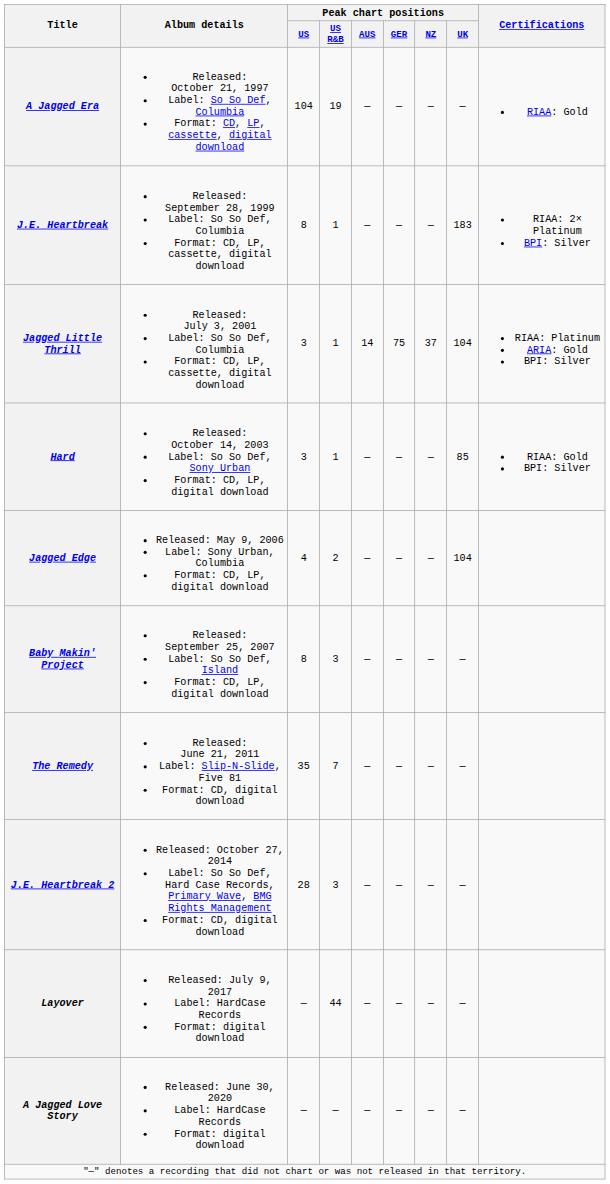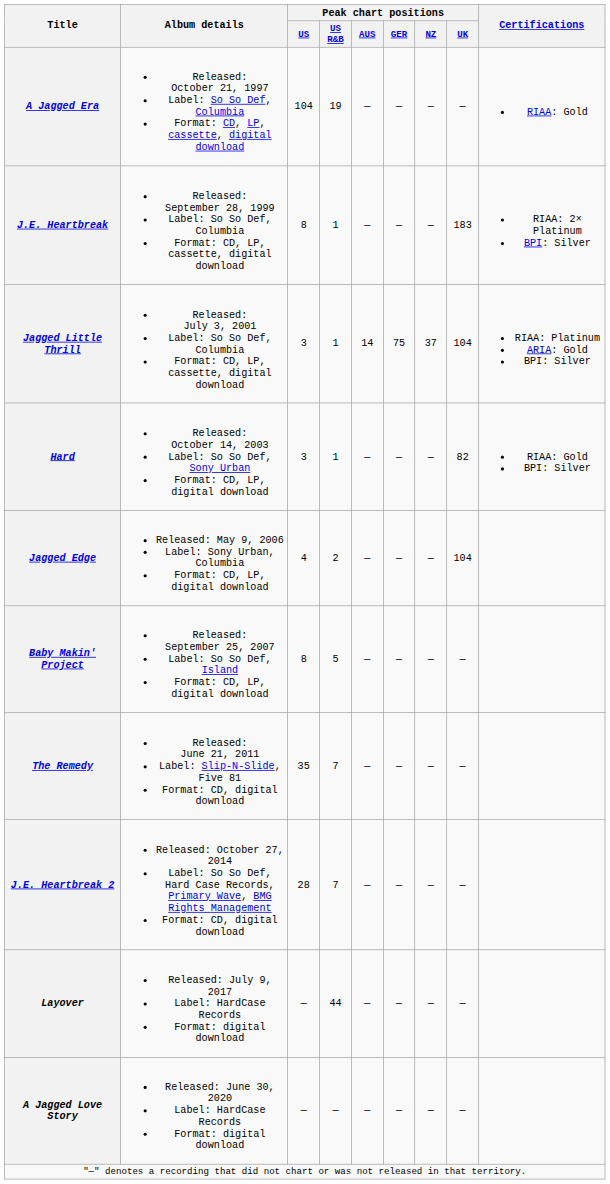 <table class="wikitable plainrowheaders" style="text-align:center;">
 <tr>
 <th scope="col" rowspan="2" style="width:11em;">Title</th>
 <th scope="col" rowspan="2" style="width:16em;">Album details</th>
 <th scope="col" colspan="6">Peak chart positions</th>
 <th scope="col" rowspan="2" style="width:12em;"><a href='#'>Certifications</a></th>
 </tr>
 <tr>
 <th style="width:3em;font-size:90%;"><a href='#'>US</a><br></th>
 <th style="width:3em;font-size:90%;"><a href='#'>US<br>R&B</a><br></th>
 <th style="width:3em;font-size:90%;"><a href='#'>AUS</a><br></th>
 <th style="width:3em;font-size:90%;"><a href='#'>GER</a><br></th>
 <th style="width:3em;font-size:90%;"><a href='#'>NZ</a><br></th>
 <th style="width:3em;font-size:90%;"><a href='#'>UK</a><br></th>
 </tr>
 <tr>
 <th scope="row"><em><a href='#'>A Jagged Era</a></em></th>
 <td><br><ul><li>Released: October 21, 1997</li><li>Label: <a href='#'>So So Def</a>, <a href='#'>Columbia</a></li><li>Format: <a href='#'>CD</a>, <a href='#'>LP</a>, <a href='#'>cassette</a>, <a href='#'>digital download</a></li></ul></td>
 <td>104</td>
 <td>19</td>
 <td>—</td>
 <td>—</td>
 <td>—</td>
 <td>—</td>
 <td><br><ul><li><a href='#'>RIAA</a>: Gold</li></ul></td>
 </tr>
 <tr>
 <th scope="row"><em><a href='#'>J.E. Heartbreak</a></em></th>
 <td><br><ul><li>Released: September 28, 1999</li><li>Label: So So Def, Columbia</li><li>Format: CD, LP, cassette, digital download</li></ul></td>
 <td>8</td>
 <td>1</td>
 <td>—</td>
 <td>—</td>
 <td>—</td>
 <td>183</td>
 <td><br><ul><li>RIAA: 2× Platinum</li><li><a href='#'>BPI</a>: Silver</li></ul></td>
 </tr>
 <tr>
 <th scope="row"><em><a href='#'>Jagged Little Thrill</a></em></th>
 <td><br><ul><li>Released: July 3, 2001</li><li>Label: So So Def, Columbia</li><li>Format: CD, LP, cassette, digital download</li></ul></td>
 <td>3</td>
 <td>1</td>
 <td>14</td>
 <td>75</td>
 <td>37</td>
 <td>104</td>
 <td><br><ul><li>RIAA: Platinum</li><li><a href='#'>ARIA</a>: Gold</li><li>BPI: Silver</li></ul></td>
 </tr>
 <tr>
 <th scope="row"><em><a href='#'>Hard</a></em></th>
 <td><br><ul><li>Released: October 14, 2003</li><li>Label: So So Def, <a href='#'>Sony Urban</a></li><li>Format: CD, LP, digital download</li></ul></td>
 <td>3</td>
 <td>1</td>
 <td>—</td>
 <td>—</td>
 <td>—</td>
-<td>85</td>
+<td>82</td>
 <td><br><ul><li>RIAA: Gold</li><li>BPI: Silver</li></ul></td>
 </tr>
 <tr>
 <th scope="row"><em><a href='#'>Jagged Edge</a></em></th>
 <td><br><ul><li>Released: May 9, 2006</li><li>Label: Sony Urban, Columbia</li><li>Format: CD, LP, digital download</li></ul></td>
 <td>4</td>
 <td>2</td>
 <td>—</td>
 <td>—</td>
 <td>—</td>
 <td>104</td>
 <td></td>
 </tr>
 <tr>
 <th scope="row"><em><a href='#'>Baby Makin' Project</a></em></th>
 <td><br><ul><li>Released: September 25, 2007</li><li>Label: So So Def, <a href='#'>Island</a></li><li>Format: CD, LP, digital download</li></ul></td>
 <td>8</td>
-<td>3</td>
+<td>5</td>
 <td>—</td>
 <td>—</td>
 <td>—</td>
 <td>—</td>
 <td></td>
 </tr>
 <tr>
 <th scope="row"><em><a href='#'>The Remedy</a></em></th>
 <td><br><ul><li>Released: June 21, 2011</li><li>Label: <a href='#'>Slip-N-Slide</a>, Five 81</li><li>Format: CD, digital download</li></ul></td>
 <td>35</td>
 <td>7</td>
 <td>—</td>
 <td>—</td>
 <td>—</td>
 <td>—</td>
 <td></td>
 </tr>
 <tr>
 <th scope="row"><em><a href='#'>J.E. Heartbreak 2</a></em></th>
 <td><br><ul><li>Released: October 27, 2014</li><li>Label: So So Def, Hard Case Records, <a href='#'>Primary Wave</a>, <a href='#'>BMG Rights Management</a></li><li>Format: CD, digital download</li></ul></td>
 <td>28</td>
-<td>3</td>
+<td>7</td>
 <td>—</td>
 <td>—</td>
 <td>—</td>
 <td>—</td>
 <td></td>
 </tr>
 <tr>
 <th scope="row"><em>Layover</em></th>
 <td><br><ul><li>Released: July 9, 2017</li><li>Label: HardCase Records</li><li>Format: digital download</li></ul></td>
 <td>—</td>
 <td>44</td>
 <td>—</td>
 <td>—</td>
 <td>—</td>
 <td>—</td>
 <td></td>
 </tr>
 <tr>
 <th scope="row"><em>A Jagged Love Story</em></th>
 <td><br><ul><li>Released: June 30, 2020</li><li>Label: HardCase Records</li><li>Format: digital download</li></ul></td>
 <td>—</td>
 <td>—</td>
 <td>—</td>
 <td>—</td>
 <td>—</td>
 <td>—</td>
 <td></td>
 </tr>
 <tr>
 <td colspan="14" style="font-size:90%">"—" denotes a recording that did not chart or was not released in that territory.</td>
 </tr>
 </table>
